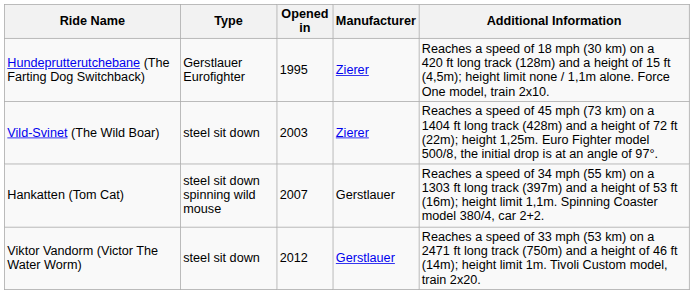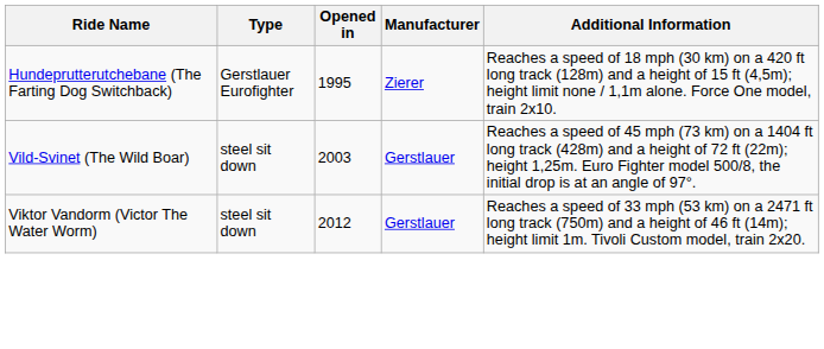 <table class="wikitable">
 <tr>
 <th>Ride Name</th>
 <th>Type</th>
 <th>Opened in</th>
 <th>Manufacturer</th>
 <th>Additional Information</th>
 </tr>
 <tr>
 <td><a href='#'>Hundeprutterutchebane</a> (The Farting Dog Switchback)</td>
 <td>Gerstlauer Eurofighter</td>
 <td>1995</td>
 <td><a href='#'>Zierer</a></td>
 <td>Reaches a speed of 18 mph (30 km) on a 420 ft long track (128m) and a height of 15 ft (4,5m); height limit none / 1,1m alone. Force One model, train 2x10.</td>
 </tr>
 <tr>
 <td><a href='#'>Vild-Svinet</a> (The Wild Boar)</td>
 <td>steel sit down</td>
 <td>2003</td>
-<td><a href='#'>Zierer</a></td>
+<td><a href='#'>Gerstlauer</a></td>
 <td>Reaches a speed of 45 mph (73 km) on a 1404 ft long track (428m) and a height of 72 ft (22m); height 1,25m. Euro Fighter model 500/8, the initial drop is at an angle of 97°.</td>
-</tr>
-<tr>
-<td>Hankatten (Tom Cat)</td>
-<td>steel sit down spinning wild mouse</td>
-<td>2007</td>
-<td>Gerstlauer</td>
-<td>Reaches a speed of 34 mph (55 km) on a 1303 ft long track (397m) and a height of 53 ft (16m); height limit 1,1m. Spinning Coaster model 380/4, car 2+2.</td>
 </tr>
 <tr>
 <td>Viktor Vandorm (Victor The Water Worm)</td>
 <td>steel sit down</td>
 <td>2012</td>
 <td><a href='#'>Gerstlauer</a></td>
 <td>Reaches a speed of 33 mph (53 km) on a 2471 ft long track (750m) and a height of 46 ft (14m); height limit 1m. Tivoli Custom model, train 2x20.</td>
 </tr>
 </table>
